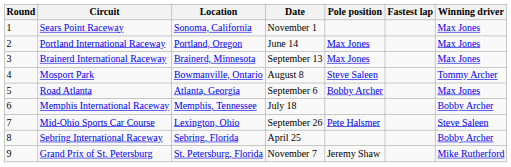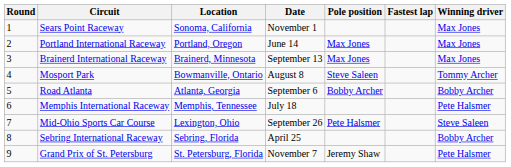 <table class="wikitable">
 <tr>
 <th>Round</th>
 <th>Circuit</th>
 <th>Location</th>
 <th>Date</th>
 <th>Pole position</th>
 <th>Fastest lap</th>
 <th>Winning driver</th>
 </tr>
 <tr>
 <td>1</td>
 <td><a href='#'>Sears Point Raceway</a></td>
 <td> <a href='#'>Sonoma, California</a></td>
 <td>November 1</td>
 <td></td>
 <td></td>
 <td> <a href='#'>Max Jones</a></td>
 </tr>
 <tr>
 <td>2</td>
 <td><a href='#'>Portland International Raceway</a></td>
 <td> <a href='#'>Portland, Oregon</a></td>
 <td>June 14</td>
 <td> <a href='#'>Max Jones</a></td>
 <td></td>
 <td> <a href='#'>Max Jones</a></td>
 </tr>
 <tr>
 <td>3</td>
 <td><a href='#'>Brainerd International Raceway</a></td>
 <td> <a href='#'>Brainerd, Minnesota</a></td>
 <td>September 13</td>
 <td> <a href='#'>Max Jones</a></td>
 <td></td>
 <td> <a href='#'>Max Jones</a></td>
 </tr>
 <tr>
 <td>4</td>
 <td><a href='#'>Mosport Park</a></td>
 <td> <a href='#'>Bowmanville, Ontario</a></td>
 <td>August 8</td>
 <td> <a href='#'>Steve Saleen</a></td>
 <td></td>
 <td> <a href='#'>Tommy Archer</a></td>
 </tr>
 <tr>
 <td>5</td>
 <td><a href='#'>Road Atlanta</a></td>
 <td> <a href='#'>Atlanta, Georgia</a></td>
 <td>September 6</td>
 <td> <a href='#'>Bobby Archer</a></td>
 <td></td>
-<td> <a href='#'>Max Jones</a></td>
+<td> <a href='#'>Bobby Archer</a></td>
 </tr>
 <tr>
 <td>6</td>
 <td><a href='#'>Memphis International Raceway</a></td>
 <td> <a href='#'>Memphis, Tennessee</a></td>
 <td>July 18</td>
 <td></td>
 <td></td>
-<td> <a href='#'>Bobby Archer</a></td>
+<td> <a href='#'>Pete Halsmer</a></td>
 </tr>
 <tr>
 <td>7</td>
 <td><a href='#'>Mid-Ohio Sports Car Course</a></td>
 <td> <a href='#'>Lexington, Ohio</a></td>
 <td>September 26</td>
 <td> <a href='#'>Pete Halsmer</a></td>
 <td></td>
 <td> <a href='#'>Steve Saleen</a></td>
 </tr>
 <tr>
 <td>8</td>
 <td><a href='#'>Sebring International Raceway</a></td>
 <td> <a href='#'>Sebring, Florida</a></td>
 <td>April 25</td>
 <td></td>
 <td></td>
 <td> <a href='#'>Bobby Archer</a></td>
 </tr>
 <tr>
 <td>9</td>
 <td><a href='#'>Grand Prix of St. Petersburg</a></td>
 <td> <a href='#'>St. Petersburg, Florida</a></td>
 <td>November 7</td>
 <td> Jeremy Shaw</td>
 <td></td>
-<td> <a href='#'>Mike Rutherford</a></td>
+<td> <a href='#'>Pete Halsmer</a></td>
 </tr>
 </table>
